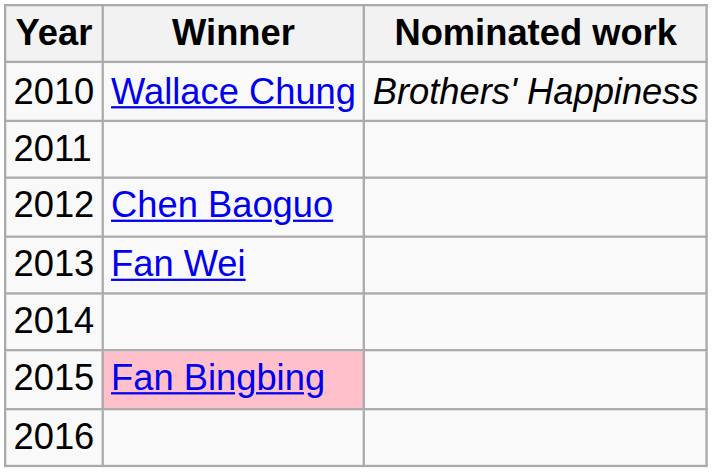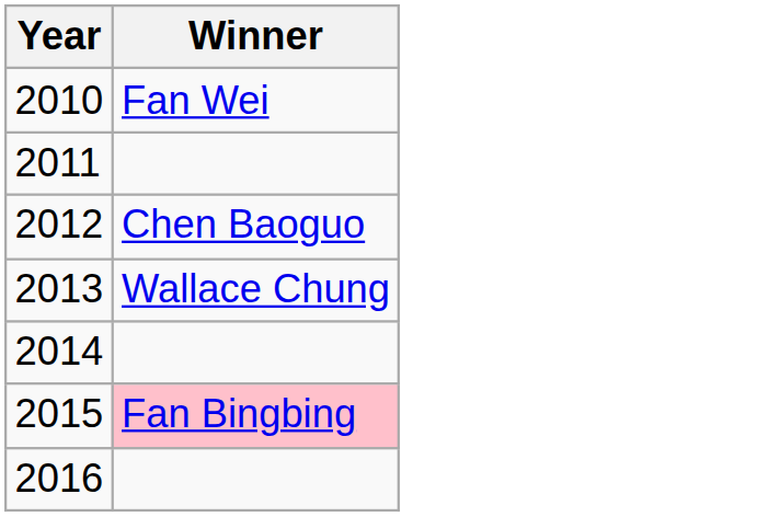 <table class="wikitable">
 <tr>
 <th>Year</th>
 <th>Winner</th>
-<th>Nominated work</th>
 </tr>
 <tr>
 <td>2010</td>
-<td><a href='#'>Wallace Chung</a></td>
-<td><em>Brothers' Happiness</em></td>
+<td><a href='#'>Fan Wei</a></td>
 </tr>
 <tr>
 <td>2011</td>
-<td></td>
 <td></td>
 </tr>
 <tr>
 <td>2012</td>
 <td><a href='#'>Chen Baoguo</a></td>
-<td></td>
 </tr>
 <tr>
 <td>2013</td>
-<td><a href='#'>Fan Wei</a></td>
-<td></td>
+<td><a href='#'>Wallace Chung</a></td>
 </tr>
 <tr>
 <td>2014</td>
-<td></td>
 <td></td>
 </tr>
 <tr>
 <td>2015</td>
 <td style="background: pink;"><a href='#'>Fan Bingbing</a></td>
-<td></td>
 </tr>
 <tr>
 <td>2016</td>
 <td></td>
-<td></td>
 </tr>
 </table>
